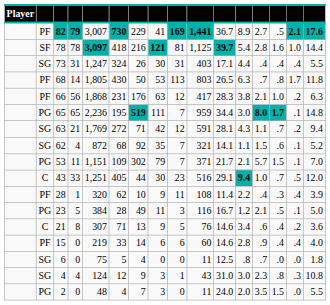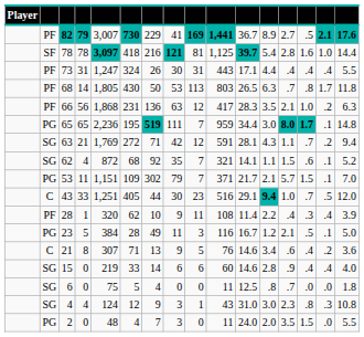 <table class="wikitable sortable" style="font-size: 95%; text-align:right;">
 <tr>
 <th style="background:#010101; color:#FFFFFF; border-top:#00B2A9 3px solid; border-bottom:#00B2A9 3px solid;">Player</th>
 <th style="background:#010101; color:#FFFFFF; border-top:#00B2A9 3px solid; border-bottom:#00B2A9 3px solid;"></th>
 <th style="background:#010101; color:#FFFFFF; border-top:#00B2A9 3px solid; border-bottom:#00B2A9 3px solid;"></th>
 <th style="background:#010101; color:#FFFFFF; border-top:#00B2A9 3px solid; border-bottom:#00B2A9 3px solid;"></th>
 <th style="background:#010101; color:#FFFFFF; border-top:#00B2A9 3px solid; border-bottom:#00B2A9 3px solid;"></th>
 <th style="background:#010101; color:#FFFFFF; border-top:#00B2A9 3px solid; border-bottom:#00B2A9 3px solid;"></th>
 <th style="background:#010101; color:#FFFFFF; border-top:#00B2A9 3px solid; border-bottom:#00B2A9 3px solid;"></th>
 <th style="background:#010101; color:#FFFFFF; border-top:#00B2A9 3px solid; border-bottom:#00B2A9 3px solid;"></th>
 <th style="background:#010101; color:#FFFFFF; border-top:#00B2A9 3px solid; border-bottom:#00B2A9 3px solid;"></th>
 <th style="background:#010101; color:#FFFFFF; border-top:#00B2A9 3px solid; border-bottom:#00B2A9 3px solid;"></th>
 <th style="background:#010101; color:#FFFFFF; border-top:#00B2A9 3px solid; border-bottom:#00B2A9 3px solid;"></th>
 <th style="background:#010101; color:#FFFFFF; border-top:#00B2A9 3px solid; border-bottom:#00B2A9 3px solid;"></th>
 <th style="background:#010101; color:#FFFFFF; border-top:#00B2A9 3px solid; border-bottom:#00B2A9 3px solid;"></th>
 <th style="background:#010101; color:#FFFFFF; border-top:#00B2A9 3px solid; border-bottom:#00B2A9 3px solid;"></th>
 <th style="background:#010101; color:#FFFFFF; border-top:#00B2A9 3px solid; border-bottom:#00B2A9 3px solid;"></th>
 <th style="background:#010101; color:#FFFFFF; border-top:#00B2A9 3px solid; border-bottom:#00B2A9 3px solid;"></th>
 </tr>
 <tr>
 <td style="text-align:left;"></td>
 <td style="text-align:center;">PF</td>
 <td style="background:#00B2A9; color:#010101;"><strong>82</strong></td>
 <td style="background:#00B2A9; color:#010101;"><strong>79</strong></td>
 <td>3,007</td>
 <td style="background:#00B2A9; color:#010101;"><strong>730</strong></td>
 <td>229</td>
 <td>41</td>
 <td style="background:#00B2A9; color:#010101;"><strong>169</strong></td>
 <td style="background:#00B2A9; color:#010101;"><strong>1,441</strong></td>
 <td>36.7</td>
 <td>8.9</td>
 <td>2.7</td>
 <td>.5</td>
 <td style="background:#00B2A9; color:#010101;"><strong>2.1</strong></td>
 <td style="background:#00B2A9; color:#010101;"><strong>17.6</strong></td>
 </tr>
 <tr>
 <td style="text-align:left;"></td>
 <td style="text-align:center;">SF</td>
 <td>78</td>
 <td>78</td>
 <td style="background:#00B2A9; color:#010101;"><strong>3,097</strong></td>
 <td>418</td>
 <td>216</td>
 <td style="background:#00B2A9; color:#010101;"><strong>121</strong></td>
 <td>81</td>
 <td>1,125</td>
 <td style="background:#00B2A9; color:#010101;"><strong>39.7</strong></td>
 <td>5.4</td>
 <td>2.8</td>
 <td>1.6</td>
 <td>1.0</td>
 <td>14.4</td>
 </tr>
 <tr>
 <td style="text-align:left;"></td>
-<td style="text-align:center;">SG</td>
+<td style="text-align:center;">PF</td>
 <td>73</td>
 <td>31</td>
 <td>1,247</td>
 <td>324</td>
 <td>26</td>
 <td>30</td>
 <td>31</td>
-<td>403</td>
+<td>443</td>
 <td>17.1</td>
 <td>4.4</td>
 <td>.4</td>
 <td>.4</td>
 <td>.4</td>
 <td>5.5</td>
 </tr>
 <tr>
 <td style="text-align:left;"></td>
 <td style="text-align:center;">PF</td>
 <td>68</td>
 <td>14</td>
 <td>1,805</td>
 <td>430</td>
 <td>50</td>
 <td>53</td>
 <td>113</td>
 <td>803</td>
 <td>26.5</td>
 <td>6.3</td>
 <td>.7</td>
 <td>.8</td>
 <td>1.7</td>
 <td>11.8</td>
 </tr>
 <tr>
 <td style="text-align:left;"></td>
 <td style="text-align:center;">PF</td>
 <td>66</td>
 <td>56</td>
 <td>1,868</td>
 <td>231</td>
-<td>176</td>
+<td>136</td>
 <td>63</td>
 <td>12</td>
 <td>417</td>
 <td>28.3</td>
-<td>3.8</td>
+<td>3.5</td>
 <td>2.1</td>
 <td>1.0</td>
 <td>.2</td>
 <td>6.3</td>
 </tr>
 <tr>
 <td style="text-align:left;"></td>
 <td style="text-align:center;">PG</td>
 <td>65</td>
 <td>65</td>
 <td>2,236</td>
 <td>195</td>
 <td style="background:#00B2A9; color:#010101;"><strong>519</strong></td>
 <td>111</td>
 <td>7</td>
 <td>959</td>
 <td>34.4</td>
 <td>3.0</td>
 <td style="background:#00B2A9; color:#010101;"><strong>8.0</strong></td>
 <td style="background:#00B2A9; color:#010101;"><strong>1.7</strong></td>
 <td>.1</td>
 <td>14.8</td>
 </tr>
 <tr>
 <td style="text-align:left;"></td>
 <td style="text-align:center;">SG</td>
 <td>63</td>
 <td>21</td>
 <td>1,769</td>
 <td>272</td>
 <td>71</td>
 <td>42</td>
 <td>12</td>
 <td>591</td>
 <td>28.1</td>
 <td>4.3</td>
 <td>1.1</td>
 <td>.7</td>
 <td>.2</td>
 <td>9.4</td>
 </tr>
 <tr>
 <td style="text-align:left;"></td>
 <td style="text-align:center;">SG</td>
 <td>62</td>
 <td>4</td>
 <td>872</td>
 <td>68</td>
 <td>92</td>
 <td>35</td>
 <td>7</td>
 <td>321</td>
 <td>14.1</td>
 <td>1.1</td>
 <td>1.5</td>
 <td>.6</td>
 <td>.1</td>
 <td>5.2</td>
 </tr>
 <tr>
 <td style="text-align:left;"></td>
 <td style="text-align:center;">PG</td>
 <td>53</td>
 <td>11</td>
 <td>1,151</td>
 <td>109</td>
 <td>302</td>
 <td>79</td>
 <td>7</td>
 <td>371</td>
 <td>21.7</td>
 <td>2.1</td>
 <td>5.7</td>
 <td>1.5</td>
 <td>.1</td>
 <td>7.0</td>
 </tr>
 <tr>
 <td style="text-align:left;"></td>
 <td style="text-align:center;">C</td>
 <td>43</td>
 <td>33</td>
 <td>1,251</td>
 <td>405</td>
 <td>44</td>
 <td>30</td>
 <td>23</td>
 <td>516</td>
 <td>29.1</td>
 <td style="background:#00B2A9; color:#010101;"><strong>9.4</strong></td>
 <td>1.0</td>
 <td>.7</td>
 <td>.5</td>
 <td>12.0</td>
 </tr>
 <tr>
 <td style="text-align:left;"></td>
 <td style="text-align:center;">PF</td>
 <td>28</td>
 <td>1</td>
 <td>320</td>
 <td>62</td>
 <td>10</td>
 <td>9</td>
 <td>11</td>
 <td>108</td>
 <td>11.4</td>
 <td>2.2</td>
 <td>.4</td>
 <td>.3</td>
 <td>.4</td>
 <td>3.9</td>
 </tr>
 <tr>
 <td style="text-align:left;"></td>
 <td style="text-align:center;">PG</td>
 <td>23</td>
 <td>5</td>
 <td>384</td>
 <td>28</td>
 <td>49</td>
 <td>11</td>
 <td>3</td>
 <td>116</td>
 <td>16.7</td>
 <td>1.2</td>
 <td>2.1</td>
 <td>.5</td>
 <td>.1</td>
 <td>5.0</td>
 </tr>
 <tr>
 <td style="text-align:left;"></td>
 <td style="text-align:center;">C</td>
 <td>21</td>
 <td>8</td>
 <td>307</td>
 <td>71</td>
 <td>13</td>
 <td>9</td>
 <td>5</td>
 <td>76</td>
 <td>14.6</td>
 <td>3.4</td>
 <td>.6</td>
 <td>.4</td>
 <td>.2</td>
 <td>3.6</td>
 </tr>
 <tr>
 <td style="text-align:left;"></td>
-<td style="text-align:center;">PF</td>
+<td style="text-align:center;">SG</td>
 <td>15</td>
 <td>0</td>
 <td>219</td>
 <td>33</td>
 <td>14</td>
 <td>6</td>
 <td>6</td>
 <td>60</td>
 <td>14.6</td>
 <td>2.8</td>
 <td>.9</td>
 <td>.4</td>
 <td>.4</td>
 <td>4.0</td>
 </tr>
 <tr>
 <td style="text-align:left;"></td>
 <td style="text-align:center;">SG</td>
 <td>6</td>
 <td>0</td>
 <td>75</td>
 <td>5</td>
 <td>4</td>
 <td>0</td>
 <td>0</td>
 <td>11</td>
 <td>12.5</td>
 <td>.8</td>
 <td>.7</td>
 <td>.0</td>
 <td>.0</td>
 <td>1.8</td>
 </tr>
 <tr>
 <td style="text-align:left;"></td>
 <td style="text-align:center;">SG</td>
 <td>4</td>
 <td>4</td>
 <td>124</td>
 <td>12</td>
 <td>9</td>
 <td>3</td>
 <td>1</td>
 <td>43</td>
 <td>31.0</td>
 <td>3.0</td>
 <td>2.3</td>
 <td>.8</td>
 <td>.3</td>
 <td>10.8</td>
 </tr>
 <tr>
 <td style="text-align:left;"></td>
 <td style="text-align:center;">PG</td>
 <td>2</td>
 <td>0</td>
 <td>48</td>
 <td>4</td>
 <td>7</td>
 <td>3</td>
 <td>0</td>
 <td>11</td>
 <td>24.0</td>
 <td>2.0</td>
 <td>3.5</td>
 <td>1.5</td>
 <td>.0</td>
 <td>5.5</td>
 </tr>
 </table>
